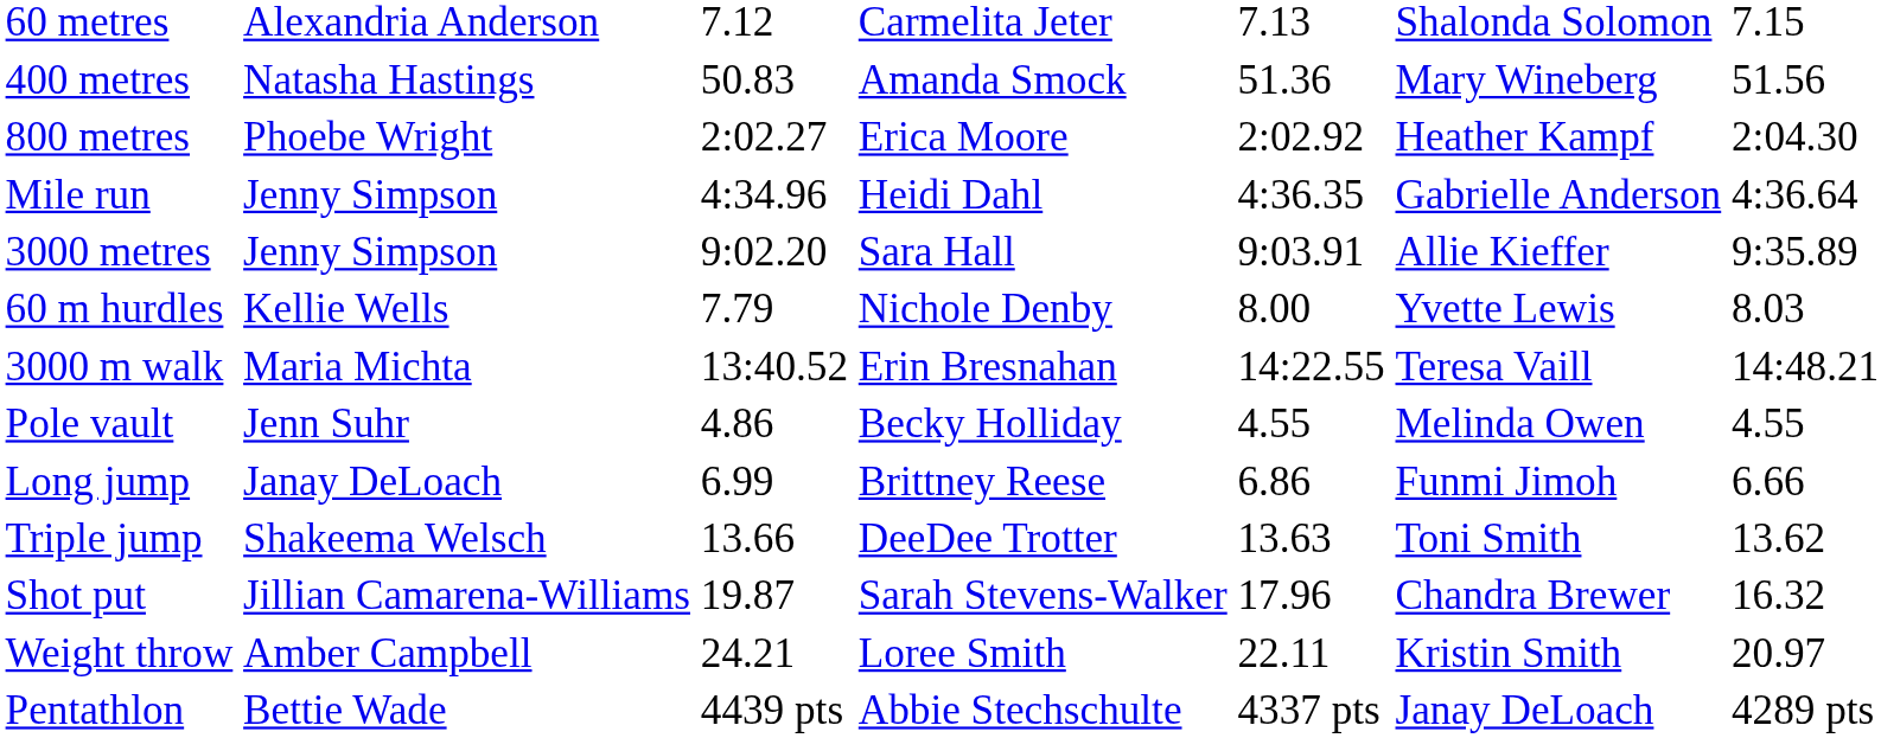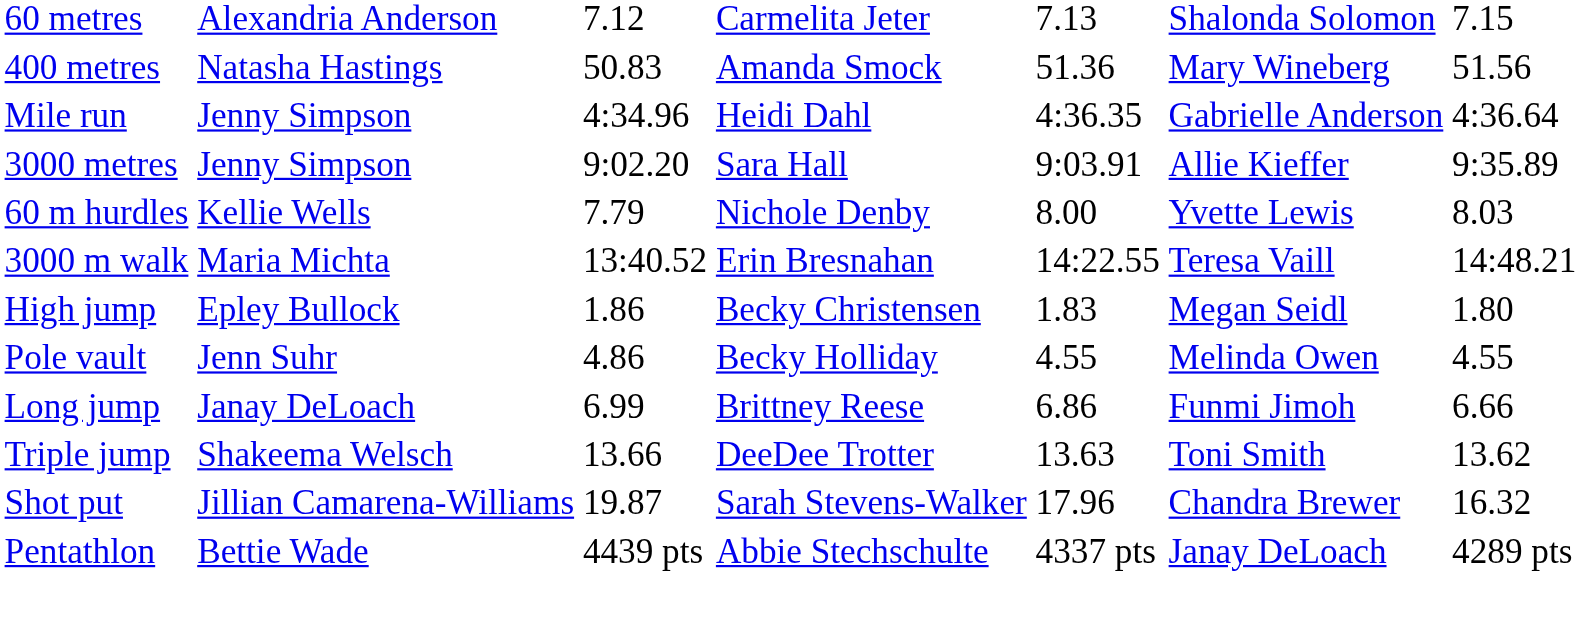 <table>
 <tr>
 <td><a href='#'>60 metres</a></td>
 <td><a href='#'>Alexandria Anderson</a></td>
 <td>7.12 </td>
 <td><a href='#'>Carmelita Jeter</a></td>
 <td>7.13</td>
 <td><a href='#'>Shalonda Solomon</a></td>
 <td>7.15 </td>
 </tr>
 <tr>
 <td><a href='#'>400 metres</a></td>
 <td><a href='#'>Natasha Hastings</a></td>
 <td>50.83</td>
 <td><a href='#'>Amanda Smock</a></td>
 <td>51.36</td>
 <td><a href='#'>Mary Wineberg</a></td>
 <td>51.56</td>
-</tr>
-<tr>
-<td><a href='#'>800 metres</a></td>
-<td><a href='#'>Phoebe Wright</a></td>
-<td>2:02.27</td>
-<td><a href='#'>Erica Moore</a></td>
-<td>2:02.92 </td>
-<td><a href='#'>Heather Kampf</a></td>
-<td>2:04.30</td>
 </tr>
 <tr>
 <td><a href='#'>Mile run</a></td>
 <td><a href='#'>Jenny Simpson</a></td>
 <td>4:34.96</td>
 <td><a href='#'>Heidi Dahl</a></td>
 <td>4:36.35 </td>
 <td><a href='#'>Gabrielle Anderson</a></td>
 <td>4:36.64</td>
 </tr>
 <tr>
 <td><a href='#'>3000 metres</a></td>
 <td><a href='#'>Jenny Simpson</a></td>
 <td>9:02.20</td>
 <td><a href='#'>Sara Hall</a></td>
 <td>9:03.91</td>
 <td><a href='#'>Allie Kieffer</a></td>
 <td>9:35.89</td>
 </tr>
 <tr>
 <td><a href='#'>60 m hurdles</a></td>
 <td><a href='#'>Kellie Wells</a></td>
 <td>7.79 </td>
 <td><a href='#'>Nichole Denby</a></td>
 <td>8.00</td>
 <td><a href='#'>Yvette Lewis</a></td>
 <td>8.03</td>
 </tr>
 <tr>
 <td><a href='#'>3000 m walk</a></td>
 <td><a href='#'>Maria Michta</a></td>
 <td>13:40.52</td>
 <td><a href='#'>Erin Bresnahan</a></td>
 <td>14:22.55</td>
 <td><a href='#'>Teresa Vaill</a></td>
 <td>14:48.21</td>
 </tr>
 <tr>
+<td><a href='#'>High jump</a></td>
+<td><a href='#'>Epley Bullock</a></td>
+<td>1.86</td>
+<td><a href='#'>Becky Christensen</a></td>
+<td>1.83</td>
+<td><a href='#'>Megan Seidl</a></td>
+<td>1.80</td>
+</tr>
+<tr>
 <td><a href='#'>Pole vault</a></td>
 <td><a href='#'>Jenn Suhr</a></td>
 <td>4.86 </td>
 <td><a href='#'>Becky Holliday</a></td>
 <td>4.55</td>
 <td><a href='#'>Melinda Owen</a></td>
 <td>4.55 </td>
 </tr>
 <tr>
 <td><a href='#'>Long jump</a></td>
 <td><a href='#'>Janay DeLoach</a></td>
 <td>6.99 </td>
 <td><a href='#'>Brittney Reese</a></td>
 <td>6.86</td>
 <td><a href='#'>Funmi Jimoh</a></td>
 <td>6.66</td>
 </tr>
 <tr>
 <td><a href='#'>Triple jump</a></td>
 <td><a href='#'>Shakeema Welsch</a></td>
 <td>13.66</td>
 <td><a href='#'>DeeDee Trotter</a></td>
 <td>13.63</td>
 <td><a href='#'>Toni Smith</a></td>
 <td>13.62</td>
 </tr>
 <tr>
 <td><a href='#'>Shot put</a></td>
 <td><a href='#'>Jillian Camarena-Williams</a></td>
 <td>19.87 </td>
 <td><a href='#'>Sarah Stevens-Walker</a></td>
 <td>17.96</td>
 <td><a href='#'>Chandra Brewer</a></td>
 <td>16.32</td>
 </tr>
 <tr>
-<td><a href='#'>Weight throw</a></td>
-<td><a href='#'>Amber Campbell</a></td>
-<td>24.21</td>
-<td><a href='#'>Loree Smith</a></td>
-<td>22.11</td>
-<td><a href='#'>Kristin Smith</a></td>
-<td>20.97 </td>
-</tr>
-<tr>
 <td><a href='#'>Pentathlon</a></td>
 <td><a href='#'>Bettie Wade</a></td>
 <td>4439 pts</td>
 <td><a href='#'>Abbie Stechschulte</a></td>
 <td>4337 pts</td>
 <td><a href='#'>Janay DeLoach</a></td>
 <td>4289 pts</td>
 </tr>
 </table>
